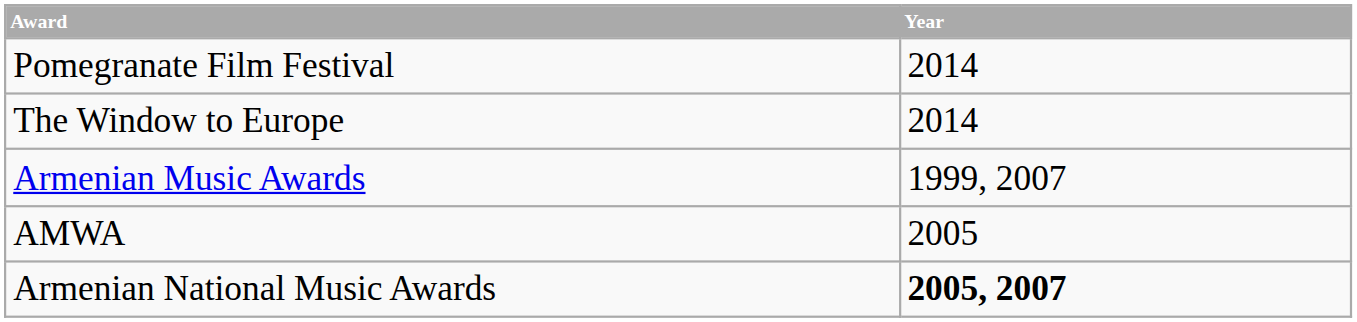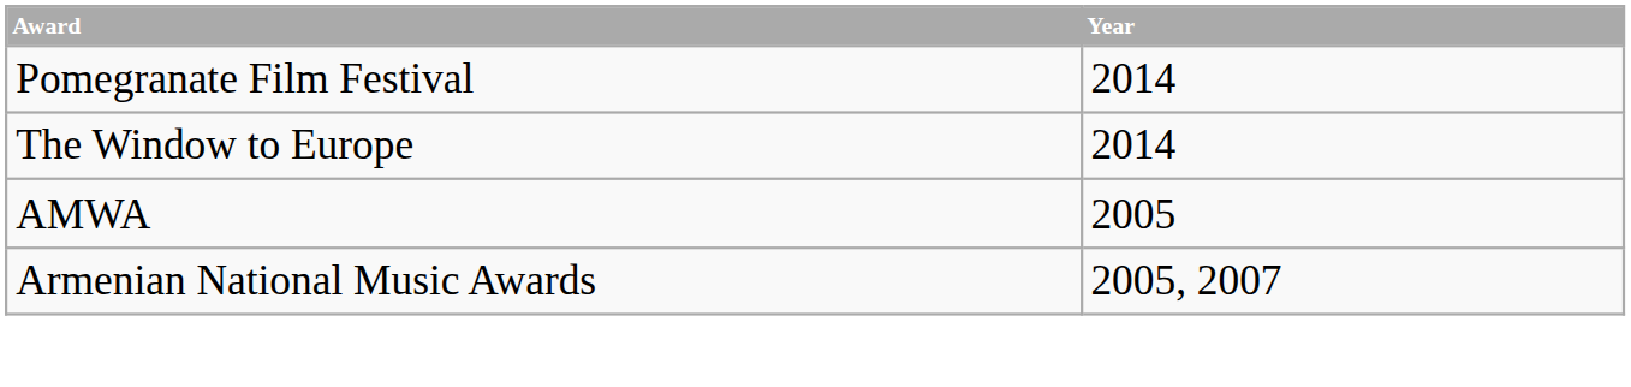 <table class="wikitable">
 <tr>
 <th width="400px" style="font-size:9px;text-align:left;background-color:#aaa;color:#FFF;">Award</th>
 <th width="200px" style="font-size:9px;text-align:left;background-color:#aaa;color:#FFF;">Year</th>
 </tr>
 <tr>
 <td>Pomegranate Film Festival</td>
 <td>2014</td>
 </tr>
 <tr>
 <td>The Window to Europe</td>
 <td>2014</td>
 </tr>
 <tr>
-<td><a href='#'>Armenian Music Awards</a></td>
-<td>1999, 2007</td>
-</tr>
-<tr>
 <td>AMWA</td>
 <td>2005</td>
 </tr>
 <tr>
 <td>Armenian National Music Awards</td>
-<td><strong>2005, 2007</strong></td>
+<td>2005, 2007</td>
 </tr>
 </table>
